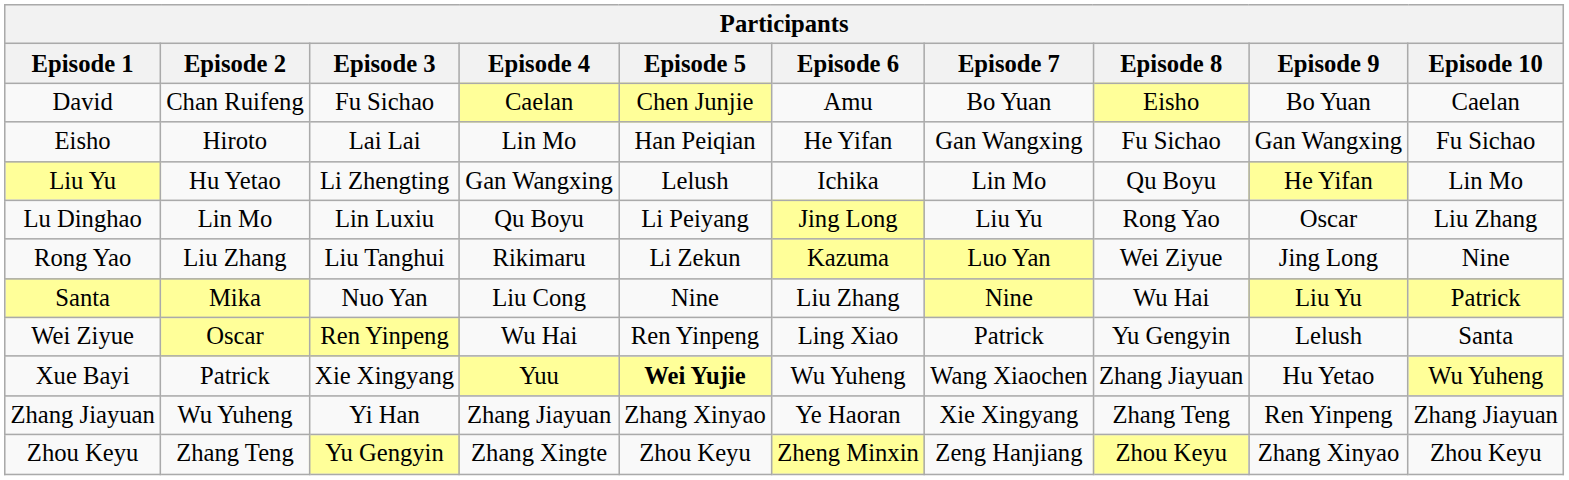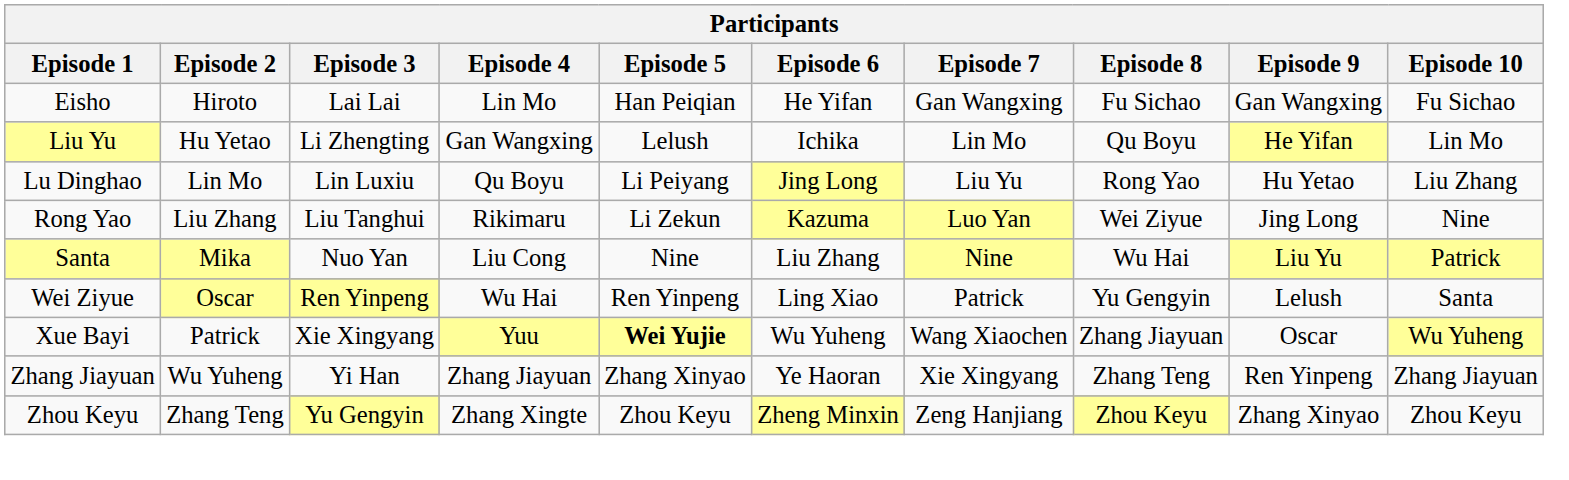 <table class="wikitable" style="text-align:center;">
 <tr>
 <th colspan="10">Participants</th>
 </tr>
 <tr>
 <th>Episode 1</th>
 <th>Episode 2</th>
 <th>Episode 3</th>
 <th>Episode 4</th>
 <th>Episode 5</th>
 <th>Episode 6</th>
 <th>Episode 7</th>
 <th>Episode 8</th>
 <th>Episode 9</th>
 <th>Episode 10</th>
-</tr>
-<tr>
-<td>David</td>
-<td>Chan Ruifeng</td>
-<td>Fu Sichao</td>
-<td style="background:#FFFF99">Caelan</td>
-<td style="background:#FFFF99">Chen Junjie</td>
-<td>Amu</td>
-<td>Bo Yuan</td>
-<td style="background:#FFFF99">Eisho</td>
-<td>Bo Yuan</td>
-<td>Caelan</td>
 </tr>
 <tr>
 <td>Eisho</td>
 <td>Hiroto</td>
 <td>Lai Lai</td>
 <td>Lin Mo</td>
 <td>Han Peiqian</td>
 <td>He Yifan</td>
 <td>Gan Wangxing</td>
 <td>Fu Sichao</td>
 <td>Gan Wangxing</td>
 <td>Fu Sichao</td>
 </tr>
 <tr>
 <td style="background:#FFFF99">Liu Yu</td>
 <td>Hu Yetao</td>
 <td>Li Zhengting</td>
 <td>Gan Wangxing</td>
 <td>Lelush</td>
 <td>Ichika</td>
 <td>Lin Mo</td>
 <td>Qu Boyu</td>
 <td style="background:#FFFF99">He Yifan</td>
 <td>Lin Mo</td>
 </tr>
 <tr>
 <td>Lu Dinghao</td>
 <td>Lin Mo</td>
 <td>Lin Luxiu</td>
 <td>Qu Boyu</td>
 <td>Li Peiyang</td>
 <td style="background:#FFFF99">Jing Long</td>
 <td>Liu Yu</td>
 <td>Rong Yao</td>
-<td>Oscar</td>
+<td>Hu Yetao</td>
 <td>Liu Zhang</td>
 </tr>
 <tr>
 <td>Rong Yao</td>
 <td>Liu Zhang</td>
 <td>Liu Tanghui</td>
 <td>Rikimaru</td>
 <td>Li Zekun</td>
 <td style="background:#FFFF99">Kazuma</td>
 <td style="background:#FFFF99">Luo Yan</td>
 <td>Wei Ziyue</td>
 <td>Jing Long</td>
 <td>Nine</td>
 </tr>
 <tr>
 <td style="background:#FFFF99">Santa</td>
 <td style="background:#FFFF99">Mika</td>
 <td>Nuo Yan</td>
 <td>Liu Cong</td>
 <td>Nine</td>
 <td>Liu Zhang</td>
 <td style="background:#FFFF99">Nine</td>
 <td>Wu Hai</td>
 <td style="background:#FFFF99">Liu Yu</td>
 <td style="background:#FFFF99">Patrick</td>
 </tr>
 <tr>
 <td>Wei Ziyue</td>
 <td style="background:#FFFF99">Oscar</td>
 <td style="background:#FFFF99">Ren Yinpeng</td>
 <td>Wu Hai</td>
 <td>Ren Yinpeng</td>
 <td>Ling Xiao</td>
 <td>Patrick</td>
 <td>Yu Gengyin</td>
 <td>Lelush</td>
 <td>Santa</td>
 </tr>
 <tr>
 <td>Xue Bayi</td>
 <td>Patrick</td>
 <td>Xie Xingyang</td>
 <td style="background:#FFFF99">Yuu</td>
 <td style="background:#FFFF99"><strong>Wei Yujie</strong></td>
 <td>Wu Yuheng</td>
 <td>Wang Xiaochen</td>
 <td>Zhang Jiayuan</td>
-<td>Hu Yetao</td>
+<td>Oscar</td>
 <td style="background:#FFFF99">Wu Yuheng</td>
 </tr>
 <tr>
 <td>Zhang Jiayuan</td>
 <td>Wu Yuheng</td>
 <td>Yi Han</td>
 <td>Zhang Jiayuan</td>
 <td>Zhang Xinyao</td>
 <td>Ye Haoran</td>
 <td>Xie Xingyang</td>
 <td>Zhang Teng</td>
 <td>Ren Yinpeng</td>
 <td>Zhang Jiayuan</td>
 </tr>
 <tr>
 <td>Zhou Keyu</td>
 <td>Zhang Teng</td>
 <td style="background:#FFFF99">Yu Gengyin</td>
 <td>Zhang Xingte</td>
 <td>Zhou Keyu</td>
 <td style="background:#FFFF99">Zheng Minxin</td>
 <td>Zeng Hanjiang</td>
 <td style="background:#FFFF99">Zhou Keyu</td>
 <td>Zhang Xinyao</td>
 <td>Zhou Keyu</td>
 </tr>
 </table>
